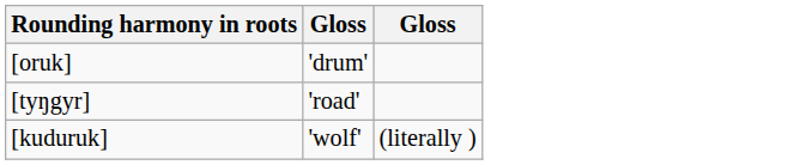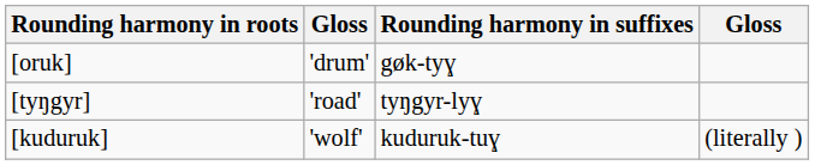 <table class="wikitable">
 <tr>
 <th>Rounding harmony in roots</th>
 <th>Gloss</th>
+<th>Rounding harmony in suffixes</th>
 <th>Gloss</th>
 </tr>
 <tr>
 <td>[oruk]</td>
 <td>'drum'</td>
+<td>gøk-tyɣ</td>
 <td></td>
 </tr>
 <tr>
 <td>[tyŋgyr]</td>
 <td>'road'</td>
+<td>tyŋgyr-lyɣ</td>
 <td></td>
 </tr>
 <tr>
 <td>[kuduruk]</td>
 <td>'wolf'</td>
+<td>kuduruk-tuɣ</td>
 <td> (literally )</td>
 </tr>
 </table>
